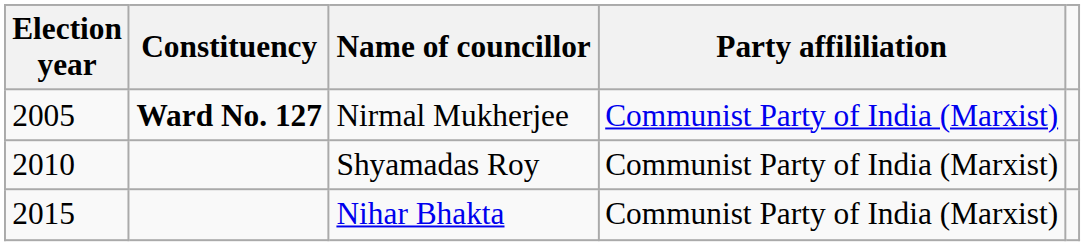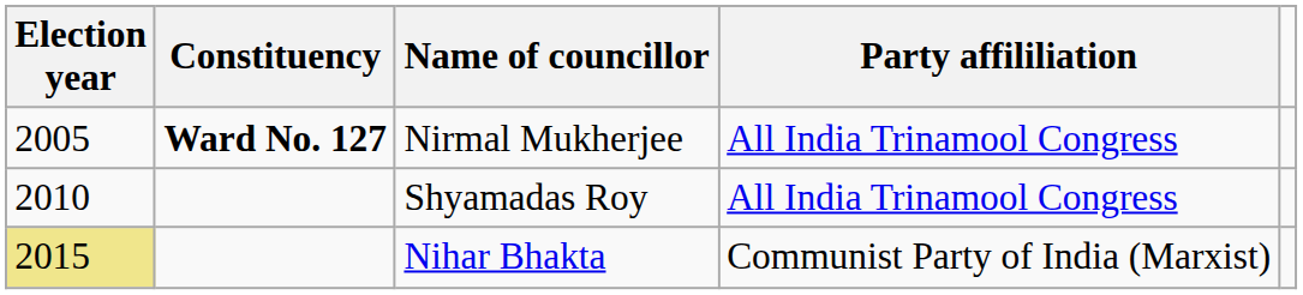 <table class="wikitable"ìÍĦĤĠčw>
 <tr>
 <th>Election<br> year</th>
 <th>Constituency</th>
 <th>Name of councillor</th>
 <th>Party affililiation</th>
 </tr>
 <tr>
 <td>2005</td>
 <td><strong>Ward No. 127</strong></td>
 <td>Nirmal Mukherjee</td>
-<td><a href='#'>Communist Party of India (Marxist)</a></td>
+<td><a href='#'>All India Trinamool Congress</a></td>
 <td></td>
 </tr>
 <tr>
 <td>2010</td>
 <td></td>
 <td>Shyamadas Roy</td>
-<td>Communist Party of India (Marxist)</td>
+<td><a href='#'>All India Trinamool Congress</a></td>
 <td></td>
 </tr>
 <tr>
-<td>2015</td>
+<td style="background: khaki;">2015</td>
 <td></td>
 <td><a href='#'>Nihar Bhakta</a></td>
 <td>Communist Party of India (Marxist)</td>
 <td></td>
 </tr>
 </table>
